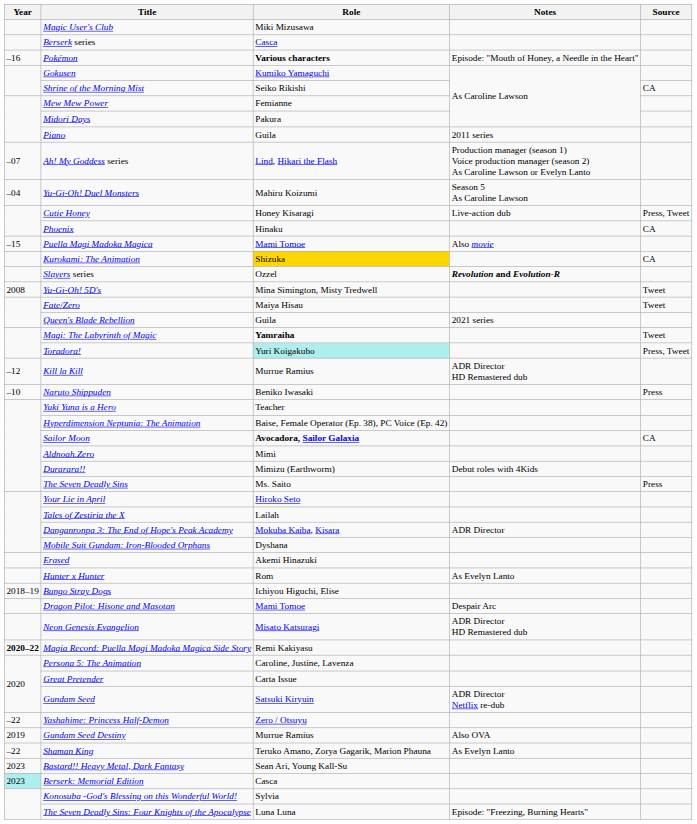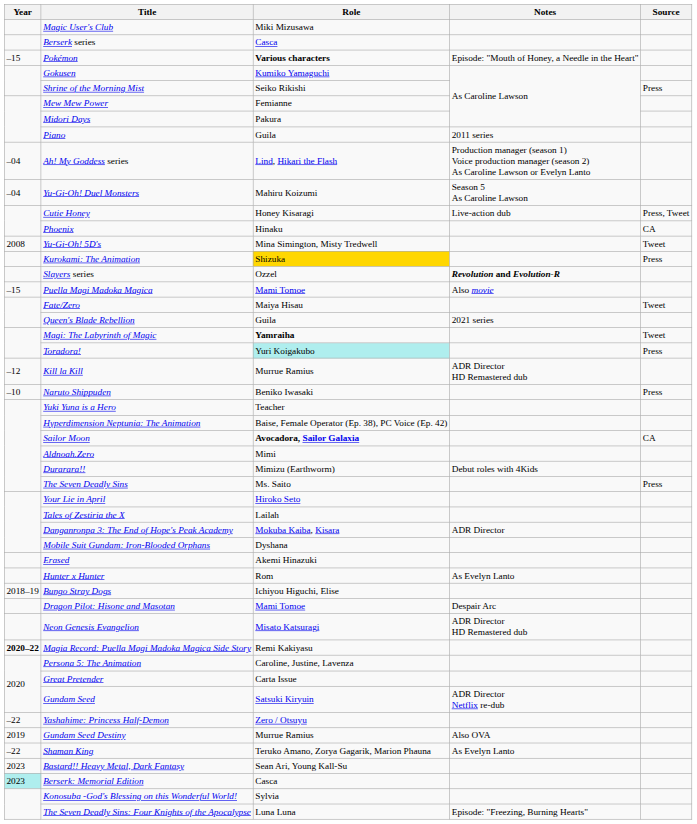 <table class="wikitable sortable" style="width=95%; font-size: 95%;">
 <tr>
 <th>Year </th>
 <th>Title</th>
 <th>Role </th>
 <th class="unsortable">Notes</th>
 <th class="unsortable">Source</th>
 </tr>
 <tr>
 <td></td>
 <td><em><a href='#'>Magic User's Club</a></em></td>
 <td>Miki Mizusawa</td>
 <td></td>
 <td></td>
 </tr>
 <tr>
 <td></td>
 <td><em><a href='#'>Berserk</a></em> series</td>
 <td><a href='#'>Casca</a></td>
 <td></td>
 <td></td>
 </tr>
 <tr>
-<td>–16</td>
+<td>–15</td>
 <td><em><a href='#'>Pokémon</a></em></td>
 <td><strong>Various characters</strong></td>
 <td>Episode: "Mouth of Honey, a Needle in the Heart"</td>
 <td></td>
 </tr>
 <tr>
 <td rowspan="2"></td>
 <td><em><a href='#'>Gokusen</a></em></td>
 <td><a href='#'>Kumiko Yamaguchi</a></td>
 <td rowspan="4">As Caroline Lawson</td>
 <td></td>
 </tr>
 <tr>
 <td><em><a href='#'>Shrine of the Morning Mist</a></em></td>
 <td>Seiko Rikishi</td>
-<td>CA</td>
+<td>Press</td>
 </tr>
 <tr>
 <td rowspan="3"></td>
 <td><em><a href='#'>Mew Mew Power</a></em></td>
 <td>Femianne</td>
 <td></td>
 </tr>
 <tr>
 <td><em><a href='#'>Midori Days</a></em></td>
 <td>Pakura</td>
 <td></td>
 </tr>
 <tr>
 <td><em><a href='#'>Piano</a></em></td>
 <td>Guila</td>
 <td>2011 series</td>
 <td></td>
 </tr>
 <tr>
-<td>–07</td>
+<td>–04</td>
 <td><em><a href='#'>Ah! My Goddess</a></em> series</td>
 <td><a href='#'>Lind</a>, <a href='#'>Hikari the Flash</a></td>
 <td>Production manager (season 1)<br>Voice production manager (season 2)<br>As Caroline Lawson or Evelyn Lanto</td>
 <td></td>
 </tr>
 <tr>
 <td>–04</td>
 <td><em><a href='#'>Yu-Gi-Oh! Duel Monsters</a></em></td>
 <td>Mahiru Koizumi</td>
 <td>Season 5<br>As Caroline Lawson</td>
 <td></td>
 </tr>
 <tr>
 <td rowspan="2"></td>
 <td><em><a href='#'>Cutie Honey</a></em></td>
 <td>Honey Kisaragi</td>
 <td>Live-action dub</td>
 <td>Press, Tweet</td>
 </tr>
 <tr>
 <td><em><a href='#'>Phoenix</a></em></td>
 <td>Hinaku</td>
 <td></td>
 <td>CA</td>
 </tr>
 <tr>
-<td>–15</td>
-<td><em><a href='#'>Puella Magi Madoka Magica</a></em></td>
-<td><a href='#'>Mami Tomoe</a></td>
-<td>Also <em><a href='#'>movie</a></em></td>
+<td>2008</td>
+<td><em><a href='#'>Yu-Gi-Oh! 5D's</a></em></td>
+<td>Mina Simington, Misty Tredwell</td>
 <td></td>
+<td>Tweet</td>
 </tr>
 <tr>
 <td></td>
 <td><em><a href='#'>Kurokami: The Animation</a></em></td>
 <td style="background: gold;">Shizuka</td>
 <td></td>
-<td>CA</td>
+<td>Press</td>
 </tr>
 <tr>
 <td></td>
 <td><em><a href='#'>Slayers</a></em> series</td>
 <td>Ozzel</td>
 <td><strong><em>Revolution</em> and <em>Evolution-R</em></strong></td>
 <td></td>
 </tr>
 <tr>
-<td>2008</td>
-<td><em><a href='#'>Yu-Gi-Oh! 5D's</a></em></td>
-<td>Mina Simington, Misty Tredwell</td>
+<td>–15</td>
+<td><em><a href='#'>Puella Magi Madoka Magica</a></em></td>
+<td><a href='#'>Mami Tomoe</a></td>
+<td>Also <em><a href='#'>movie</a></em></td>
 <td></td>
-<td>Tweet</td>
 </tr>
 <tr>
 <td rowspan="2"></td>
 <td><em><a href='#'>Fate/Zero</a></em></td>
 <td>Maiya Hisau</td>
 <td></td>
 <td>Tweet</td>
 </tr>
 <tr>
 <td><em><a href='#'>Queen's Blade Rebellion</a></em></td>
 <td>Guila</td>
 <td>2021 series</td>
 <td></td>
 </tr>
 <tr>
 <td rowspan="2"></td>
 <td><em><a href='#'>Magi: The Labyrinth of Magic</a></em></td>
 <td><strong>Yamraiha</strong></td>
 <td></td>
 <td>Tweet</td>
 </tr>
 <tr>
 <td><em><a href='#'>Toradora!</a></em></td>
 <td style="background: paleturquoise;">Yuri Koigakubo</td>
 <td></td>
-<td>Press, Tweet</td>
+<td>Press</td>
 </tr>
 <tr>
 <td>–12</td>
 <td><em><a href='#'>Kill la Kill</a></em></td>
 <td>Murrue Ramius</td>
 <td>ADR Director<br>HD Remastered dub</td>
 <td></td>
 </tr>
 <tr>
 <td>–10</td>
 <td><em><a href='#'>Naruto Shippuden</a></em></td>
 <td>Beniko Iwasaki</td>
 <td></td>
 <td>Press</td>
 </tr>
 <tr>
 <td rowspan="6"></td>
 <td><em><a href='#'>Yuki Yuna is a Hero</a></em></td>
 <td>Teacher</td>
 <td></td>
 <td></td>
 </tr>
 <tr>
 <td><em><a href='#'>Hyperdimension Neptunia: The Animation</a></em></td>
 <td>Baise, Female Operator (Ep. 38), PC Voice (Ep. 42)</td>
 <td></td>
 <td></td>
 </tr>
 <tr>
 <td><em><a href='#'>Sailor Moon</a></em></td>
 <td><strong>Avocadora, <a href='#'>Sailor Galaxia</a></strong></td>
 <td></td>
 <td>CA</td>
 </tr>
 <tr>
 <td><em><a href='#'>Aldnoah.Zero</a></em></td>
 <td>Mimi</td>
 <td></td>
 <td></td>
 </tr>
 <tr>
 <td><em><a href='#'>Durarara!!</a></em></td>
 <td>Mimizu (Earthworm)</td>
 <td>Debut roles with 4Kids</td>
 <td></td>
 </tr>
 <tr>
 <td><em><a href='#'>The Seven Deadly Sins</a></em></td>
 <td>Ms. Saito</td>
 <td></td>
 <td>Press</td>
 </tr>
 <tr>
 <td rowspan="4"></td>
 <td><em><a href='#'>Your Lie in April</a></em></td>
 <td><a href='#'>Hiroko Seto</a></td>
 <td></td>
 <td></td>
 </tr>
 <tr>
 <td><em><a href='#'>Tales of Zestiria the X</a></em></td>
 <td>Lailah</td>
 <td></td>
 <td></td>
 </tr>
 <tr>
 <td><em><a href='#'>Danganronpa 3: The End of Hope's Peak Academy</a></em></td>
 <td><a href='#'>Mokuba Kaiba</a>, <a href='#'>Kisara</a></td>
 <td>ADR Director</td>
 <td></td>
 </tr>
 <tr>
 <td><em><a href='#'>Mobile Suit Gundam: Iron-Blooded Orphans</a></em></td>
 <td>Dyshana</td>
 <td></td>
 <td></td>
 </tr>
 <tr>
 <td></td>
 <td><em><a href='#'>Erased</a></em></td>
 <td>Akemi Hinazuki</td>
 <td></td>
 <td></td>
 </tr>
 <tr>
 <td></td>
 <td><em><a href='#'>Hunter x Hunter</a></em></td>
 <td>Rom</td>
 <td>As Evelyn Lanto</td>
 <td></td>
 </tr>
 <tr>
 <td>2018–19</td>
 <td><em><a href='#'>Bungo Stray Dogs</a></em></td>
 <td>Ichiyou Higuchi, Elise</td>
 <td></td>
 <td></td>
 </tr>
 <tr>
 <td></td>
 <td><em><a href='#'>Dragon Pilot: Hisone and Masotan</a></em></td>
 <td><a href='#'>Mami Tomoe</a></td>
 <td>Despair Arc</td>
 <td></td>
 </tr>
 <tr>
 <td></td>
 <td><em><a href='#'>Neon Genesis Evangelion</a></em></td>
 <td><a href='#'>Misato Katsuragi</a></td>
 <td>ADR Director<br>HD Remastered dub</td>
 <td></td>
 </tr>
 <tr>
 <td><strong>2020–22</strong></td>
 <td><em><a href='#'>Magia Record: Puella Magi Madoka Magica Side Story</a></em></td>
 <td>Remi Kakiyasu</td>
 <td></td>
 <td></td>
 </tr>
 <tr>
 <td rowspan="3">2020</td>
 <td><em><a href='#'>Persona 5: The Animation</a></em></td>
 <td>Caroline, Justine, Lavenza</td>
 <td></td>
 <td></td>
 </tr>
 <tr>
 <td><em><a href='#'>Great Pretender</a></em></td>
 <td>Carta Issue</td>
 <td></td>
 <td></td>
 </tr>
 <tr>
 <td><em><a href='#'>Gundam Seed</a></em></td>
 <td><a href='#'>Satsuki Kiryuin</a></td>
 <td>ADR Director<br><a href='#'>Netflix</a> re-dub</td>
 <td></td>
 </tr>
 <tr>
 <td>–22</td>
 <td><em><a href='#'>Yashahime: Princess Half-Demon</a></em></td>
 <td><a href='#'>Zero / Otsuyu</a></td>
 <td></td>
 <td></td>
 </tr>
 <tr>
 <td>2019</td>
 <td><em><a href='#'>Gundam Seed Destiny</a></em></td>
 <td>Murrue Ramius</td>
 <td>Also OVA</td>
 <td></td>
 </tr>
 <tr>
 <td>–22</td>
 <td><em><a href='#'>Shaman King</a></em></td>
 <td>Teruko Amano, Zorya Gagarik, Marion Phauna</td>
 <td>As Evelyn Lanto</td>
 <td></td>
 </tr>
 <tr>
 <td>2023</td>
 <td><em><a href='#'>Bastard!! Heavy Metal, Dark Fantasy</a></em></td>
 <td>Sean Ari, Young Kall-Su</td>
 <td></td>
 <td></td>
 </tr>
 <tr>
 <td style="background: paleturquoise;">2023</td>
 <td><em><a href='#'>Berserk: Memorial Edition</a></em></td>
 <td>Casca</td>
 <td></td>
 <td></td>
 </tr>
 <tr>
 <td rowspan="2"></td>
 <td><em><a href='#'>Konosuba -God's Blessing on this Wonderful World!</a></em></td>
 <td>Sylvia</td>
 <td></td>
 <td></td>
 </tr>
 <tr>
 <td><em><a href='#'>The Seven Deadly Sins: Four Knights of the Apocalypse</a></em></td>
 <td>Luna Luna</td>
 <td>Episode: "Freezing, Burning Hearts"</td>
 <td></td>
 </tr>
 </table>
